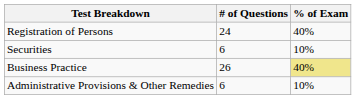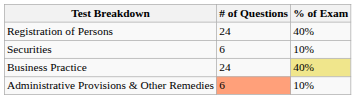 <table class="wikitable">
 <tr>
 <th>Test Breakdown</th>
 <th># of Questions</th>
 <th>% of Exam</th>
 </tr>
 <tr>
 <td>Registration of Persons</td>
 <td>24</td>
 <td>40%</td>
 </tr>
 <tr>
 <td>Securities</td>
 <td>6</td>
 <td>10%</td>
 </tr>
 <tr>
 <td>Business Practice</td>
-<td>26</td>
+<td>24</td>
 <td style="background: khaki;">40%</td>
 </tr>
 <tr>
 <td>Administrative Provisions & Other Remedies</td>
-<td>6</td>
+<td style="background: lightsalmon;">6</td>
 <td>10%</td>
 </tr>
 </table>
